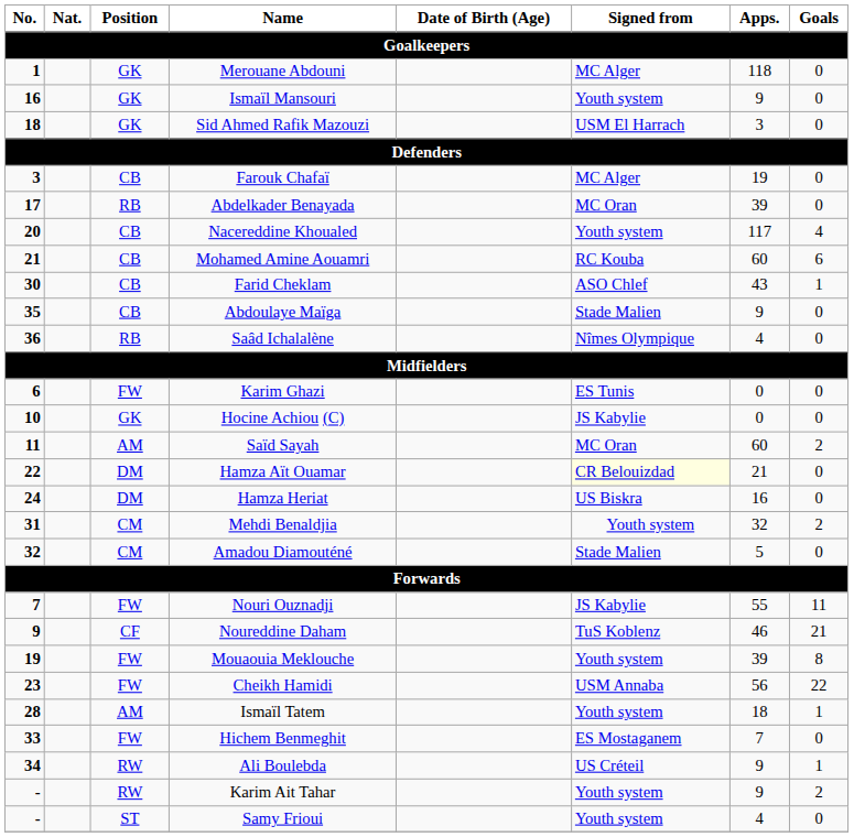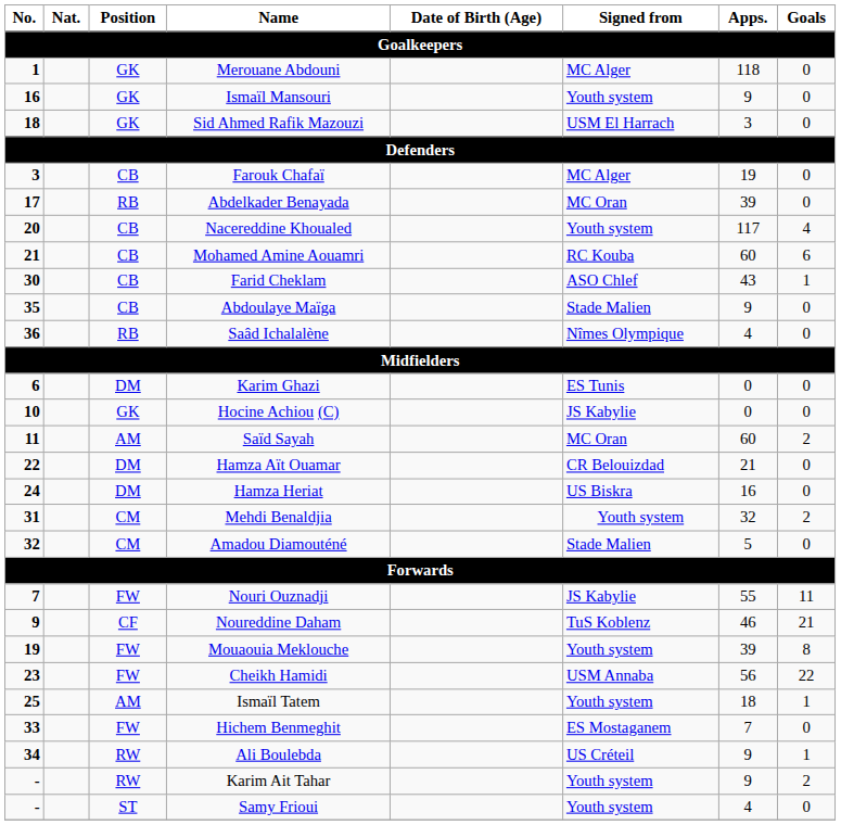 <table class="wikitable" style="text-align:center; font-size:90%; width:85%">
 <tr>
 <th style="background:white; color:black; text-align:center;">No.</th>
 <th style="background:white; color:black; text-align:center;">Nat.</th>
 <th style="background:white; color:black; text-align:center;">Position</th>
 <th style="background:white; color:black; text-align:center;">Name</th>
 <th style="background:white; color:black; text-align:center;">Date of Birth (Age)</th>
 <th style="background:white; color:black; text-align:center;">Signed from</th>
 <th style="background:white; color:black; text-align:center;">Apps.</th>
 <th style="background:white; color:black; text-align:center;">Goals</th>
 </tr>
 <tr>
 <th colspan="10" style="background:#000000; color:white; text-align:center">Goalkeepers</th>
 </tr>
 <tr>
 <td style="text-align:right"><strong>1</strong></td>
 <td></td>
 <td><a href='#'>GK</a></td>
 <td><a href='#'>Merouane Abdouni</a></td>
 <td></td>
 <td style="text-align:left"> <a href='#'>MC Alger</a></td>
 <td>118</td>
 <td>0</td>
 </tr>
 <tr>
 <td style="text-align:right"><strong>16</strong></td>
 <td></td>
 <td><a href='#'>GK</a></td>
 <td><a href='#'>Ismaïl Mansouri</a></td>
 <td></td>
 <td style="text-align:left"> <a href='#'>Youth system</a></td>
 <td>9</td>
 <td>0</td>
 </tr>
 <tr>
 <td style="text-align:right"><strong>18</strong></td>
 <td></td>
 <td><a href='#'>GK</a></td>
 <td><a href='#'>Sid Ahmed Rafik Mazouzi</a></td>
 <td></td>
 <td style="text-align:left"> <a href='#'>USM El Harrach</a></td>
 <td>3</td>
 <td>0</td>
 </tr>
 <tr>
 <th colspan="10" style="background:#000000; color:white; text-align:center">Defenders</th>
 </tr>
 <tr>
 <td style="text-align:right"><strong>3</strong></td>
 <td></td>
 <td><a href='#'>CB</a></td>
 <td><a href='#'>Farouk Chafaï</a></td>
 <td></td>
 <td style="text-align:left"> <a href='#'>MC Alger</a></td>
 <td>19</td>
 <td>0</td>
 </tr>
 <tr>
 <td style="text-align:right"><strong>17</strong></td>
 <td></td>
 <td><a href='#'>RB</a></td>
 <td><a href='#'>Abdelkader Benayada</a></td>
 <td></td>
 <td style="text-align:left"> <a href='#'>MC Oran</a></td>
 <td>39</td>
 <td>0</td>
 </tr>
 <tr>
 <td style="text-align:right"><strong>20</strong></td>
 <td></td>
 <td><a href='#'>CB</a></td>
 <td><a href='#'>Nacereddine Khoualed</a></td>
 <td></td>
 <td style="text-align:left"> <a href='#'>Youth system</a></td>
 <td>117</td>
 <td>4</td>
 </tr>
 <tr>
 <td style="text-align:right"><strong>21</strong></td>
 <td></td>
 <td><a href='#'>CB</a></td>
 <td><a href='#'>Mohamed Amine Aouamri</a></td>
 <td></td>
 <td style="text-align:left"> <a href='#'>RC Kouba</a></td>
 <td>60</td>
 <td>6</td>
 </tr>
 <tr>
 <td style="text-align:right"><strong>30</strong></td>
 <td></td>
 <td><a href='#'>CB</a></td>
 <td><a href='#'>Farid Cheklam</a></td>
 <td></td>
 <td style="text-align:left"> <a href='#'>ASO Chlef</a></td>
 <td>43</td>
 <td>1</td>
 </tr>
 <tr>
 <td style="text-align:right"><strong>35</strong></td>
 <td></td>
 <td><a href='#'>CB</a></td>
 <td><a href='#'>Abdoulaye Maïga</a></td>
 <td></td>
 <td style="text-align:left"> <a href='#'>Stade Malien</a></td>
 <td>9</td>
 <td>0</td>
 </tr>
 <tr>
 <td style="text-align:right"><strong>36</strong></td>
 <td></td>
 <td><a href='#'>RB</a></td>
 <td><a href='#'>Saâd Ichalalène</a></td>
 <td></td>
 <td style="text-align:left"> <a href='#'>Nîmes Olympique</a></td>
 <td>4</td>
 <td>0</td>
 </tr>
 <tr>
 <th colspan="10" style="background:#000000; color:white; text-align:center">Midfielders</th>
 </tr>
 <tr>
 <td style="text-align:right"><strong>6</strong></td>
 <td></td>
-<td><a href='#'>FW</a></td>
+<td><a href='#'>DM</a></td>
 <td><a href='#'>Karim Ghazi</a></td>
 <td></td>
 <td style="text-align:left"> <a href='#'>ES Tunis</a></td>
 <td>0</td>
 <td>0</td>
 </tr>
 <tr>
 <td style="text-align:right"><strong>10</strong></td>
 <td></td>
 <td><a href='#'>GK</a></td>
 <td><a href='#'>Hocine Achiou</a> <a href='#'>(C)</a></td>
 <td></td>
 <td style="text-align:left"> <a href='#'>JS Kabylie</a></td>
 <td>0</td>
 <td>0</td>
 </tr>
 <tr>
 <td style="text-align:right"><strong>11</strong></td>
 <td></td>
 <td><a href='#'>AM</a></td>
 <td><a href='#'>Saïd Sayah</a></td>
 <td></td>
 <td style="text-align:left"> <a href='#'>MC Oran</a></td>
 <td>60</td>
 <td>2</td>
 </tr>
 <tr>
 <td style="text-align:right"><strong>22</strong></td>
 <td></td>
 <td><a href='#'>DM</a></td>
 <td><a href='#'>Hamza Aït Ouamar</a></td>
 <td></td>
-<td style="background: lightyellow; text-align:left"> <a href='#'>CR Belouizdad</a></td>
+<td style="text-align:left"> <a href='#'>CR Belouizdad</a></td>
 <td>21</td>
 <td>0</td>
 </tr>
 <tr>
 <td style="text-align:right"><strong>24</strong></td>
 <td></td>
 <td><a href='#'>DM</a></td>
 <td><a href='#'>Hamza Heriat</a></td>
 <td></td>
 <td style="text-align:left"> <a href='#'>US Biskra</a></td>
 <td>16</td>
 <td>0</td>
 </tr>
 <tr>
 <td style="text-align:right"><strong>31</strong></td>
 <td></td>
 <td><a href='#'>CM</a></td>
 <td><a href='#'>Mehdi Benaldjia</a></td>
 <td></td>
 <td><a href='#'>Youth system</a></td>
 <td>32</td>
 <td>2</td>
 </tr>
 <tr>
 <td style="text-align:right"><strong>32</strong></td>
 <td></td>
 <td><a href='#'>CM</a></td>
 <td><a href='#'>Amadou Diamouténé</a></td>
 <td></td>
 <td style="text-align:left"> <a href='#'>Stade Malien</a></td>
 <td>5</td>
 <td>0</td>
 </tr>
 <tr>
 <th colspan="10" style="background:#000000; color:white; text-align:center">Forwards</th>
 </tr>
 <tr>
 <td style="text-align:right"><strong>7</strong></td>
 <td></td>
 <td><a href='#'>FW</a></td>
 <td><a href='#'>Nouri Ouznadji</a></td>
 <td></td>
 <td style="text-align:left"> <a href='#'>JS Kabylie</a></td>
 <td>55</td>
 <td>11</td>
 </tr>
 <tr>
 <td style="text-align:right"><strong>9</strong></td>
 <td></td>
 <td><a href='#'>CF</a></td>
 <td><a href='#'>Noureddine Daham</a></td>
 <td></td>
 <td style="text-align:left"> <a href='#'>TuS Koblenz</a></td>
 <td>46</td>
 <td>21</td>
 </tr>
 <tr>
 <td style="text-align:right"><strong>19</strong></td>
 <td></td>
 <td><a href='#'>FW</a></td>
 <td><a href='#'>Mouaouia Meklouche</a></td>
 <td></td>
 <td style="text-align:left"> <a href='#'>Youth system</a></td>
 <td>39</td>
 <td>8</td>
 </tr>
 <tr>
 <td style="text-align:right"><strong>23</strong></td>
 <td></td>
 <td><a href='#'>FW</a></td>
 <td><a href='#'>Cheikh Hamidi</a></td>
 <td></td>
 <td style="text-align:left"> <a href='#'>USM Annaba</a></td>
 <td>56</td>
 <td>22</td>
 </tr>
 <tr>
-<td style="text-align:right"><strong>28</strong></td>
+<td style="text-align:right"><strong>25</strong></td>
 <td></td>
 <td><a href='#'>AM</a></td>
 <td>Ismaïl Tatem</td>
 <td></td>
 <td style="text-align:left"> <a href='#'>Youth system</a></td>
 <td>18</td>
 <td>1</td>
 </tr>
 <tr>
 <td style="text-align:right"><strong>33</strong></td>
 <td></td>
 <td><a href='#'>FW</a></td>
 <td><a href='#'>Hichem Benmeghit</a></td>
 <td></td>
 <td style="text-align:left"> <a href='#'>ES Mostaganem</a></td>
 <td>7</td>
 <td>0</td>
 </tr>
 <tr>
 <td style="text-align:right"><strong>34</strong></td>
 <td></td>
 <td><a href='#'>RW</a></td>
 <td><a href='#'>Ali Boulebda</a></td>
 <td></td>
 <td style="text-align:left"> <a href='#'>US Créteil</a></td>
 <td>9</td>
 <td>1</td>
 </tr>
 <tr>
 <td style="text-align:right"><strong>-</strong></td>
 <td></td>
 <td><a href='#'>RW</a></td>
 <td>Karim Ait Tahar</td>
 <td></td>
 <td style="text-align:left"> <a href='#'>Youth system</a></td>
 <td>9</td>
 <td>2</td>
 </tr>
 <tr>
 <td style="text-align:right"><strong>-</strong></td>
 <td></td>
 <td><a href='#'>ST</a></td>
 <td><a href='#'>Samy Frioui</a></td>
 <td></td>
 <td style="text-align:left"> <a href='#'>Youth system</a></td>
 <td>4</td>
 <td>0</td>
 </tr>
 <tr>
 </tr>
 </table>
